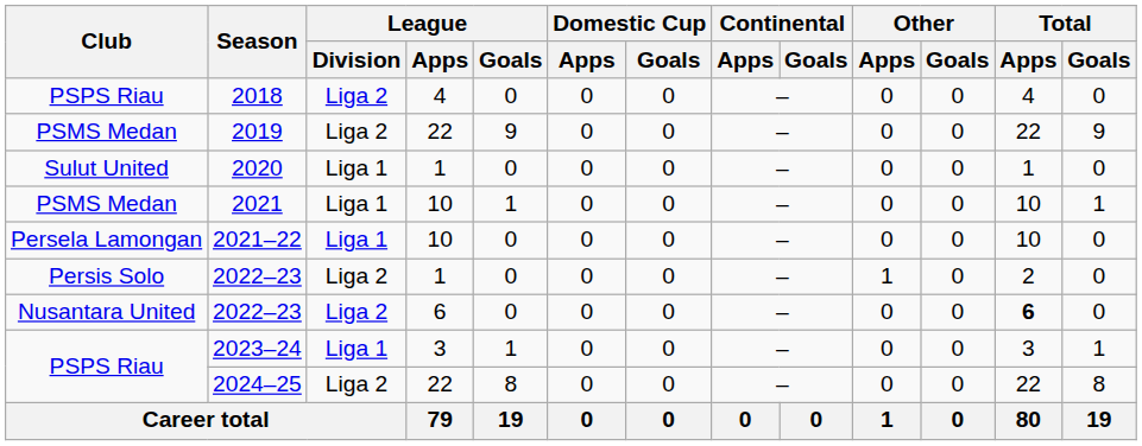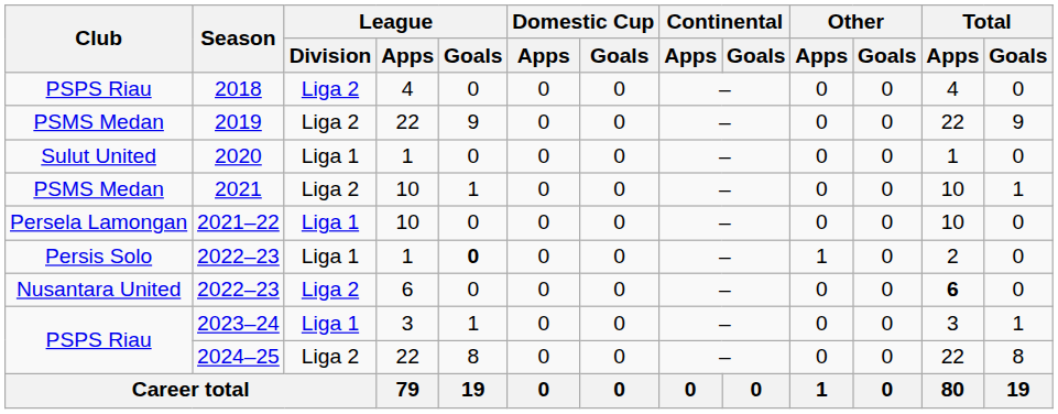 <table class="wikitable" style="text-align: center">
 <tr>
 <th rowspan="2">Club</th>
 <th rowspan="2">Season</th>
 <th colspan="3">League</th>
 <th colspan="2">Domestic Cup</th>
 <th colspan="2">Continental</th>
 <th colspan="2">Other</th>
 <th colspan="2">Total</th>
 </tr>
 <tr>
 <th>Division</th>
 <th>Apps</th>
 <th>Goals</th>
 <th>Apps</th>
 <th>Goals</th>
 <th>Apps</th>
 <th>Goals</th>
 <th>Apps</th>
 <th>Goals</th>
 <th>Apps</th>
 <th>Goals</th>
 </tr>
 <tr>
 <td rowspan="1"><a href='#'>PSPS Riau</a></td>
 <td><a href='#'>2018</a></td>
 <td rowspan="1" valign="center"><a href='#'>Liga 2</a></td>
 <td>4</td>
 <td>0</td>
 <td>0</td>
 <td>0</td>
 <td colspan="2">–</td>
 <td>0</td>
 <td>0</td>
 <td>4</td>
 <td>0</td>
 </tr>
 <tr>
 <td rowspan="1"><a href='#'>PSMS Medan</a></td>
 <td><a href='#'>2019</a></td>
 <td rowspan="1" valign="center">Liga 2</td>
 <td>22</td>
 <td>9</td>
 <td>0</td>
 <td>0</td>
 <td colspan="2">–</td>
 <td>0</td>
 <td>0</td>
 <td>22</td>
 <td>9</td>
 </tr>
 <tr>
 <td rowspan="1"><a href='#'>Sulut United</a></td>
 <td><a href='#'>2020</a></td>
 <td rowspan="1">Liga 1</td>
 <td>1</td>
 <td>0</td>
 <td>0</td>
 <td>0</td>
 <td colspan="2">–</td>
 <td>0</td>
 <td>0</td>
 <td>1</td>
 <td>0</td>
 </tr>
 <tr>
 <td rowspan="1"><a href='#'>PSMS Medan</a></td>
 <td><a href='#'>2021</a></td>
-<td rowspan="1">Liga 1</td>
+<td rowspan="1" valign="center">Liga 2</td>
 <td>10</td>
 <td>1</td>
 <td>0</td>
 <td>0</td>
 <td colspan="2">–</td>
 <td>0</td>
 <td>0</td>
 <td>10</td>
 <td>1</td>
 </tr>
 <tr>
 <td rowspan="1"><a href='#'>Persela Lamongan</a></td>
 <td><a href='#'>2021–22</a></td>
 <td rowspan="1" valign="center"><a href='#'>Liga 1</a></td>
 <td>10</td>
 <td>0</td>
 <td>0</td>
 <td>0</td>
 <td colspan="2">–</td>
 <td>0</td>
 <td>0</td>
 <td>10</td>
 <td>0</td>
 </tr>
 <tr>
 <td rowspan="1"><a href='#'>Persis Solo</a></td>
 <td><a href='#'>2022–23</a></td>
-<td rowspan="1" valign="center">Liga 2</td>
+<td rowspan="1">Liga 1</td>
 <td>1</td>
-<td>0</td>
+<td><strong>0</strong></td>
 <td>0</td>
 <td>0</td>
 <td colspan="2">–</td>
 <td>1</td>
 <td>0</td>
 <td>2</td>
 <td>0</td>
 </tr>
 <tr>
 <td rowspan="1"><a href='#'>Nusantara United</a></td>
 <td><a href='#'>2022–23</a></td>
 <td rowspan="1" valign="center"><a href='#'>Liga 2</a></td>
 <td>6</td>
 <td>0</td>
 <td>0</td>
 <td>0</td>
 <td colspan="2">–</td>
 <td>0</td>
 <td>0</td>
 <td><strong>6</strong></td>
 <td>0</td>
 </tr>
 <tr>
 <td rowspan="2"><a href='#'>PSPS Riau</a></td>
 <td><a href='#'>2023–24</a></td>
 <td rowspan="1" valign="center"><a href='#'>Liga 1</a></td>
 <td>3</td>
 <td>1</td>
 <td>0</td>
 <td>0</td>
 <td colspan="2">–</td>
 <td>0</td>
 <td>0</td>
 <td>3</td>
 <td>1</td>
 </tr>
 <tr>
 <td><a href='#'>2024–25</a></td>
 <td rowspan="1" valign="center">Liga 2</td>
 <td>22</td>
 <td>8</td>
 <td>0</td>
 <td>0</td>
 <td colspan="2">–</td>
 <td>0</td>
 <td>0</td>
 <td>22</td>
 <td>8</td>
 </tr>
 <tr>
 <th colspan=3>Career total</th>
 <th>79</th>
 <th>19</th>
 <th>0</th>
 <th>0</th>
 <th>0</th>
 <th>0</th>
 <th>1</th>
 <th>0</th>
 <th>80</th>
 <th>19</th>
 </tr>
 </table>
